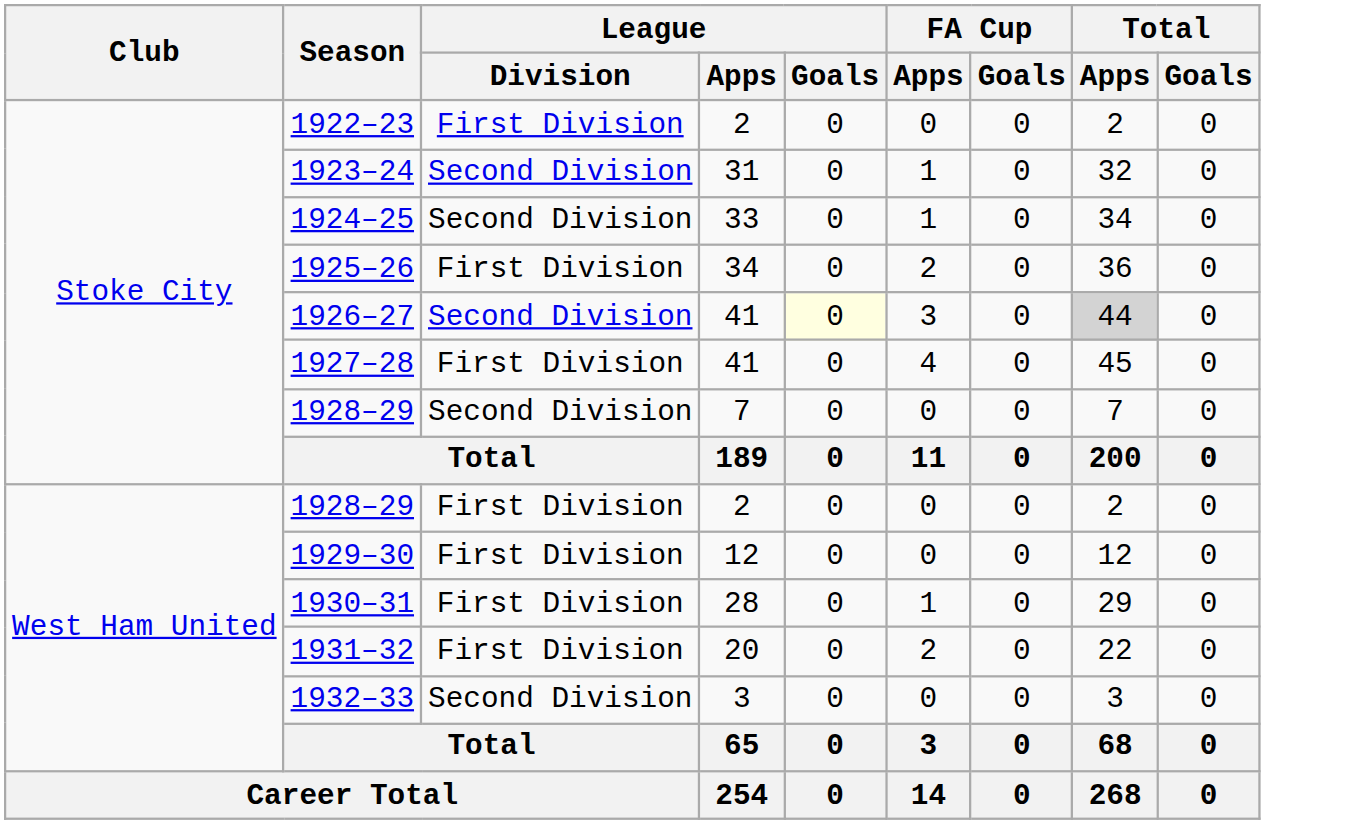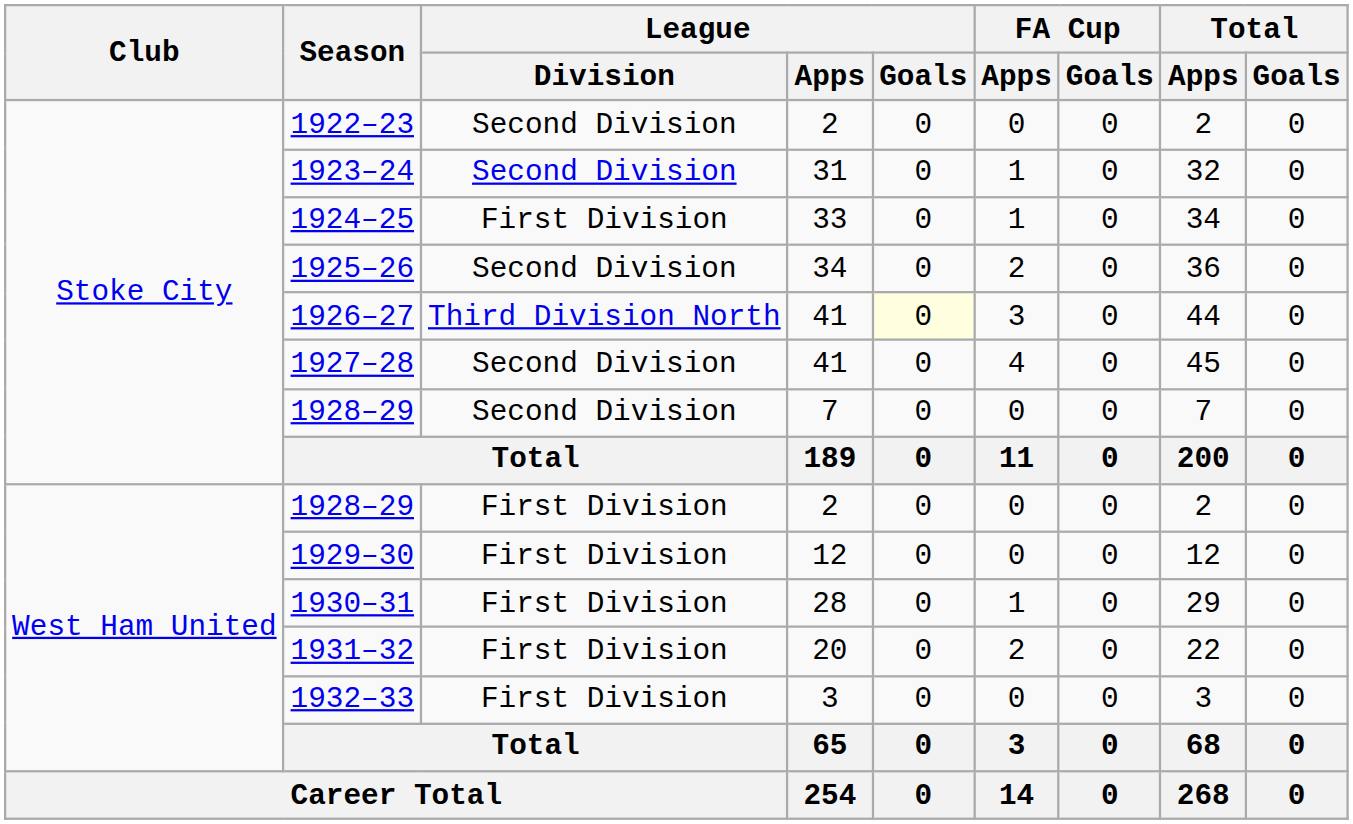 <table class="wikitable" style="text-align: center;">
 <tr>
 <th rowspan="2">Club</th>
 <th rowspan="2">Season</th>
 <th colspan="3">League</th>
 <th colspan="2">FA Cup</th>
 <th colspan="2">Total</th>
 </tr>
 <tr>
 <th>Division</th>
 <th>Apps</th>
 <th>Goals</th>
 <th>Apps</th>
 <th>Goals</th>
 <th>Apps</th>
 <th>Goals</th>
 </tr>
 <tr>
 <td rowspan="8"><a href='#'>Stoke City</a></td>
 <td><a href='#'>1922–23</a></td>
-<td><a href='#'>First Division</a></td>
+<td>Second Division</td>
 <td>2</td>
 <td>0</td>
 <td>0</td>
 <td>0</td>
 <td>2</td>
 <td>0</td>
 </tr>
 <tr>
 <td><a href='#'>1923–24</a></td>
 <td><a href='#'>Second Division</a></td>
 <td>31</td>
 <td>0</td>
 <td>1</td>
 <td>0</td>
 <td>32</td>
 <td>0</td>
 </tr>
 <tr>
 <td><a href='#'>1924–25</a></td>
-<td>Second Division</td>
+<td>First Division</td>
 <td>33</td>
 <td>0</td>
 <td>1</td>
 <td>0</td>
 <td>34</td>
 <td>0</td>
 </tr>
 <tr>
 <td><a href='#'>1925–26</a></td>
-<td>First Division</td>
+<td>Second Division</td>
 <td>34</td>
 <td>0</td>
 <td>2</td>
 <td>0</td>
 <td>36</td>
 <td>0</td>
 </tr>
 <tr>
 <td><a href='#'>1926–27</a></td>
-<td><a href='#'>Second Division</a></td>
+<td><a href='#'>Third Division North</a></td>
 <td>41</td>
 <td style="background: lightyellow;">0</td>
 <td>3</td>
 <td>0</td>
-<td style="background: lightgrey;">44</td>
+<td>44</td>
 <td>0</td>
 </tr>
 <tr>
 <td><a href='#'>1927–28</a></td>
-<td>First Division</td>
+<td>Second Division</td>
 <td>41</td>
 <td>0</td>
 <td>4</td>
 <td>0</td>
 <td>45</td>
 <td>0</td>
 </tr>
 <tr>
 <td><a href='#'>1928–29</a></td>
 <td>Second Division</td>
 <td>7</td>
 <td>0</td>
 <td>0</td>
 <td>0</td>
 <td>7</td>
 <td>0</td>
 </tr>
 <tr>
 <th colspan="2">Total</th>
 <th>189</th>
 <th>0</th>
 <th>11</th>
 <th>0</th>
 <th>200</th>
 <th>0</th>
 </tr>
 <tr>
 <td rowspan="6"><a href='#'>West Ham United</a></td>
 <td><a href='#'>1928–29</a></td>
 <td>First Division</td>
 <td>2</td>
 <td>0</td>
 <td>0</td>
 <td>0</td>
 <td>2</td>
 <td>0</td>
 </tr>
 <tr>
 <td><a href='#'>1929–30</a></td>
 <td>First Division</td>
 <td>12</td>
 <td>0</td>
 <td>0</td>
 <td>0</td>
 <td>12</td>
 <td>0</td>
 </tr>
 <tr>
 <td><a href='#'>1930–31</a></td>
 <td>First Division</td>
 <td>28</td>
 <td>0</td>
 <td>1</td>
 <td>0</td>
 <td>29</td>
 <td>0</td>
 </tr>
 <tr>
 <td><a href='#'>1931–32</a></td>
 <td>First Division</td>
 <td>20</td>
 <td>0</td>
 <td>2</td>
 <td>0</td>
 <td>22</td>
 <td>0</td>
 </tr>
 <tr>
 <td><a href='#'>1932–33</a></td>
-<td>Second Division</td>
+<td>First Division</td>
 <td>3</td>
 <td>0</td>
 <td>0</td>
 <td>0</td>
 <td>3</td>
 <td>0</td>
 </tr>
 <tr>
 <th colspan="2">Total</th>
 <th>65</th>
 <th>0</th>
 <th>3</th>
 <th>0</th>
 <th>68</th>
 <th>0</th>
 </tr>
 <tr>
 <th colspan="3">Career Total</th>
 <th>254</th>
 <th>0</th>
 <th>14</th>
 <th>0</th>
 <th>268</th>
 <th>0</th>
 </tr>
 </table>
